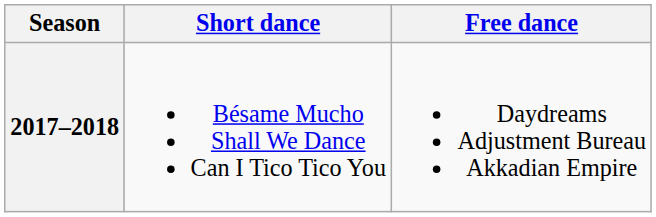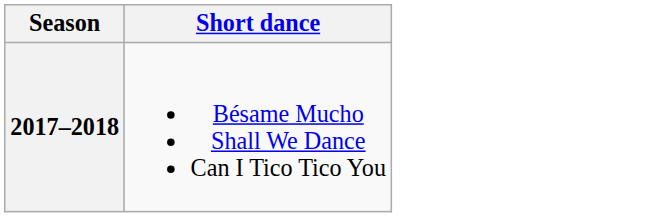 <table class=wikitable style=text-align:center>
 <tr>
 <th>Season</th>
 <th><a href='#'>Short dance</a></th>
-<th><a href='#'>Free dance</a></th>
 </tr>
 <tr>
 <th>2017–2018 <br> </th>
 <td><br><ul><li> <a href='#'>Bésame Mucho</a> <br></li><li> <a href='#'>Shall We Dance</a> <br></li><li> Can I Tico Tico You <br></li></ul></td>
-<td><br><ul><li>Daydreams <br></li><li>Adjustment Bureau <br></li><li>Akkadian Empire <br></li></ul></td>
 </tr>
 </table>
